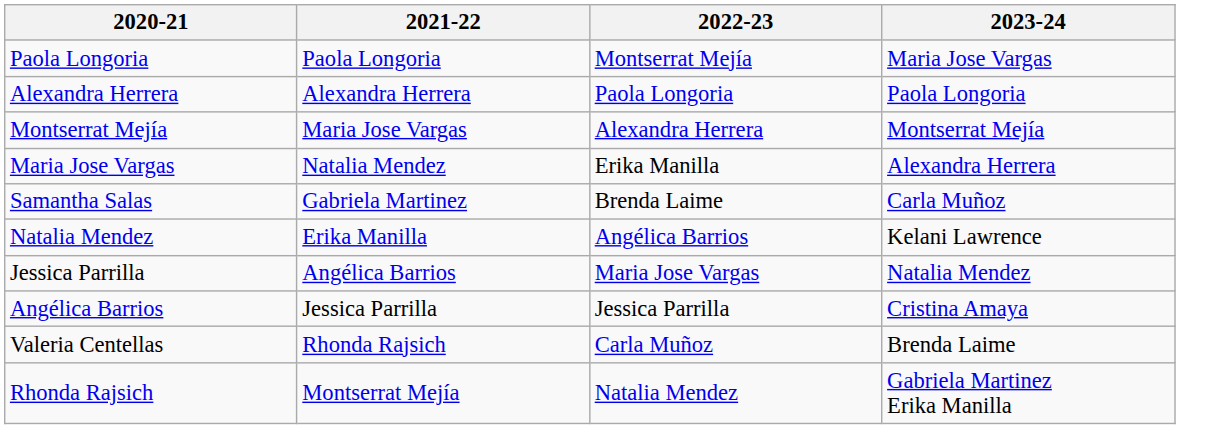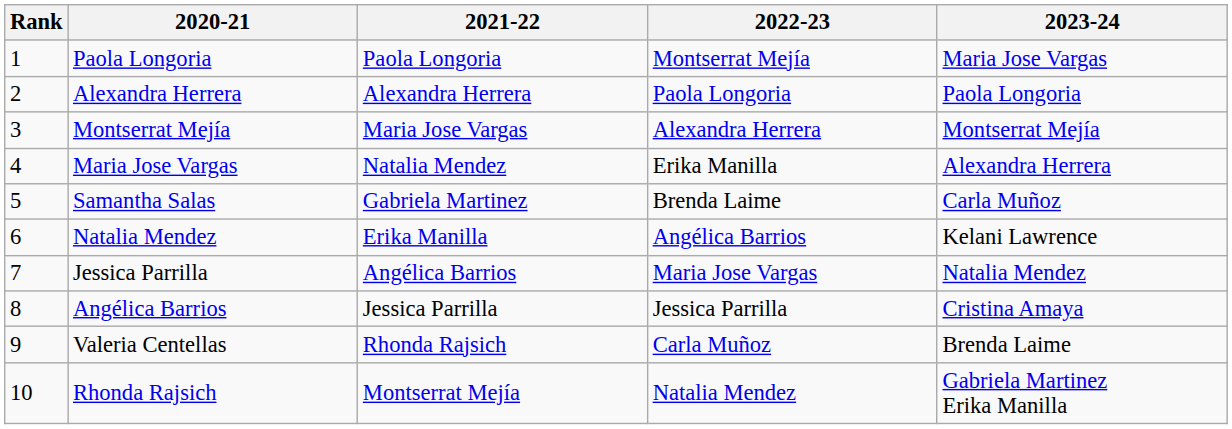 <table class="wikitable" border="1">
 <tr>
+<th>Rank</th>
 <th width="200">2020-21</th>
 <th width="200">2021-22</th>
 <th width="200">2022-23</th>
 <th width="200">2023-24</th>
 </tr>
 <tr>
+<td>1</td>
 <td> <a href='#'>Paola Longoria</a></td>
 <td> <a href='#'>Paola Longoria</a></td>
 <td> <a href='#'>Montserrat Mejía</a></td>
 <td> <a href='#'>Maria Jose Vargas</a></td>
 </tr>
 <tr>
+<td>2</td>
 <td> <a href='#'>Alexandra Herrera</a></td>
 <td> <a href='#'>Alexandra Herrera</a></td>
 <td> <a href='#'>Paola Longoria</a></td>
 <td> <a href='#'>Paola Longoria</a></td>
 </tr>
 <tr>
+<td>3</td>
 <td> <a href='#'>Montserrat Mejía</a></td>
 <td> <a href='#'>Maria Jose Vargas</a></td>
 <td> <a href='#'>Alexandra Herrera</a></td>
 <td> <a href='#'>Montserrat Mejía</a></td>
 </tr>
 <tr>
+<td>4</td>
 <td> <a href='#'>Maria Jose Vargas</a></td>
 <td> <a href='#'>Natalia Mendez</a></td>
 <td> Erika Manilla</td>
 <td> <a href='#'>Alexandra Herrera</a></td>
 </tr>
 <tr>
+<td>5</td>
 <td> <a href='#'>Samantha Salas</a></td>
 <td> <a href='#'>Gabriela Martinez</a></td>
 <td> Brenda Laime</td>
 <td> <a href='#'>Carla Muñoz</a></td>
 </tr>
 <tr>
+<td>6</td>
 <td> <a href='#'>Natalia Mendez</a></td>
 <td> <a href='#'>Erika Manilla</a></td>
 <td> <a href='#'>Angélica Barrios</a></td>
 <td> Kelani Lawrence</td>
 </tr>
 <tr>
+<td>7</td>
 <td> Jessica Parrilla</td>
 <td> <a href='#'>Angélica Barrios</a></td>
 <td> <a href='#'>Maria Jose Vargas</a></td>
 <td> <a href='#'>Natalia Mendez</a></td>
 </tr>
 <tr>
+<td>8</td>
 <td> <a href='#'>Angélica Barrios</a></td>
 <td> Jessica Parrilla</td>
 <td> Jessica Parrilla</td>
 <td> <a href='#'>Cristina Amaya</a></td>
 </tr>
 <tr>
+<td>9</td>
 <td> Valeria Centellas</td>
 <td> <a href='#'>Rhonda Rajsich</a></td>
 <td> <a href='#'>Carla Muñoz</a></td>
 <td> Brenda Laime</td>
 </tr>
 <tr>
+<td>10</td>
 <td> <a href='#'>Rhonda Rajsich</a></td>
 <td> <a href='#'>Montserrat Mejía</a></td>
 <td> <a href='#'>Natalia Mendez</a></td>
 <td> <a href='#'>Gabriela Martinez</a><br> Erika Manilla</td>
 </tr>
 </table>
